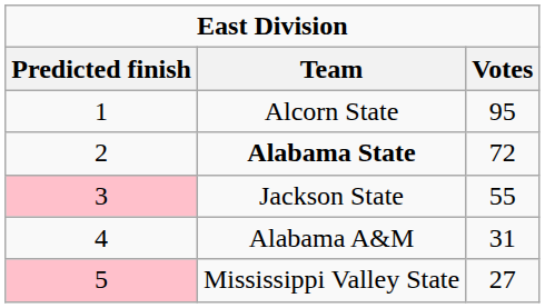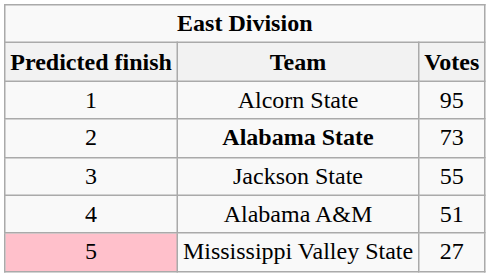 <table class="wikitable">
 <tr align="center">
 <td align="center" Colspan="3"><strong>East Division</strong></td>
 </tr>
 <tr align="center">
 <th>Predicted finish</th>
 <th>Team</th>
 <th>Votes</th>
 </tr>
 <tr align="center">
 <td>1</td>
 <td>Alcorn State</td>
 <td>95</td>
 </tr>
 <tr align="center">
 <td>2</td>
 <td><strong>Alabama State</strong></td>
-<td>72</td>
+<td>73</td>
 </tr>
 <tr align="center">
-<td style="background: pink;">3</td>
+<td>3</td>
 <td>Jackson State</td>
 <td>55</td>
 </tr>
 <tr align="center">
 <td>4</td>
 <td>Alabama A&M</td>
-<td>31</td>
+<td>51</td>
 </tr>
 <tr align="center">
 <td style="background: pink;">5</td>
 <td>Mississippi Valley State</td>
 <td>27</td>
 </tr>
 </table>
